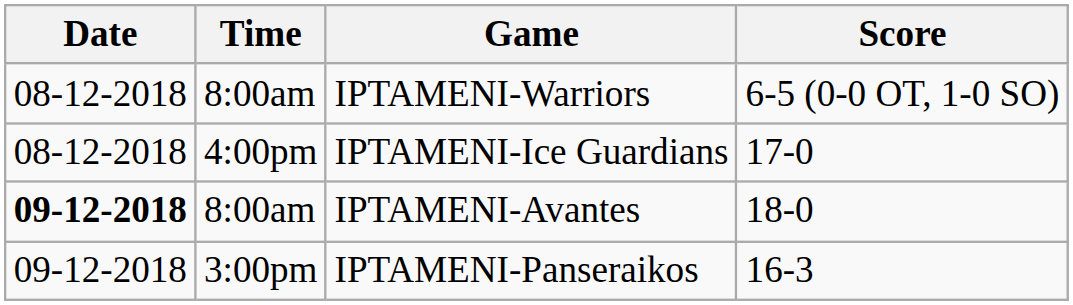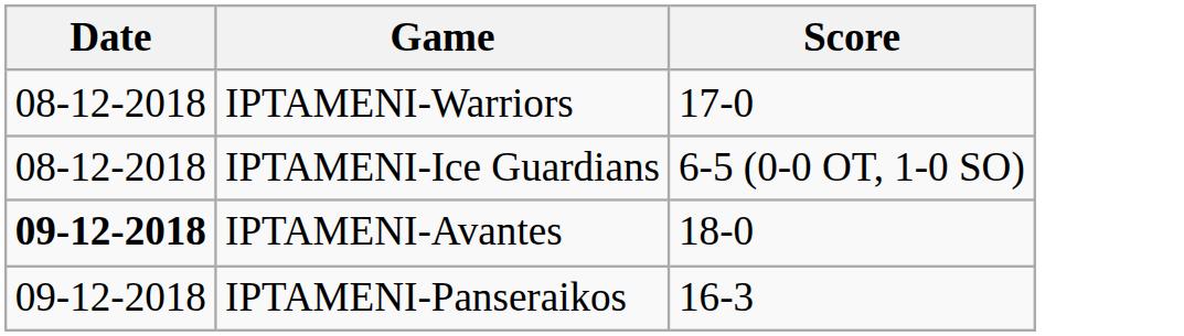 <table class="wikitable">
 <tr>
 <th colspan="1" rowspan="1">Date</th>
-<th colspan="1" rowspan="1">Time</th>
 <th colspan="1" rowspan="1">Game</th>
 <th colspan="1" rowspan="1">Score</th>
 </tr>
 <tr>
 <td>08-12-2018</td>
-<td>8:00am</td>
 <td>IPTAMENI-Warriors</td>
+<td>17-0</td>
+</tr>
+<tr>
+<td>08-12-2018</td>
+<td>IPTAMENI-Ice Guardians</td>
 <td>6-5 (0-0 OT, 1-0 SO)</td>
 </tr>
 <tr>
-<td>08-12-2018</td>
-<td>4:00pm</td>
-<td>IPTAMENI-Ice Guardians</td>
-<td>17-0</td>
-</tr>
-<tr>
 <td><strong>09-12-2018</strong></td>
-<td>8:00am</td>
 <td>IPTAMENI-Avantes</td>
 <td>18-0</td>
 </tr>
 <tr>
 <td>09-12-2018</td>
-<td>3:00pm</td>
 <td>IPTAMENI-Panseraikos</td>
 <td>16-3</td>
 </tr>
 </table>
